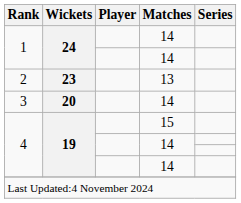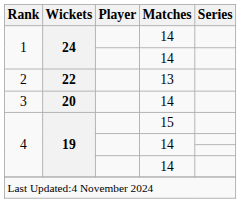 <table class="wikitable">
 <tr>
 <th>Rank</th>
 <th>Wickets</th>
 <th>Player</th>
 <th>Matches</th>
 <th>Series</th>
 </tr>
 <tr>
 <td style="text-align:center" rowspan=2>1</td>
 <th scope=row style=text-align:center; rowspan=2>24</th>
 <td></td>
 <td style="text-align:center">14</td>
 <td></td>
 </tr>
 <tr>
 <td></td>
 <td style="text-align:center">14</td>
 <td></td>
 </tr>
 <tr>
 <td style="text-align:center">2</td>
-<th scope=row style=text-align:center;>23</th>
+<th scope=row style=text-align:center;>22</th>
 <td></td>
 <td style="text-align:center">13</td>
 <td></td>
 </tr>
 <tr>
 <td style="text-align:center">3</td>
 <th scope=row style=text-align:center;>20</th>
 <td></td>
 <td style="text-align:center">14</td>
 <td></td>
 </tr>
 <tr>
 <td style="text-align:center" rowspan=4>4</td>
 <th scope=row style=text-align:center; rowspan=4>19</th>
 <td></td>
 <td style="text-align:center">15</td>
 <td></td>
 </tr>
 <tr>
 <td rowspan=2></td>
 <td style="text-align:center" rowspan=2>14</td>
 <td></td>
 </tr>
 <tr>
 <td></td>
 </tr>
 <tr>
 <td></td>
 <td style="text-align:center">14</td>
 <td></td>
 </tr>
 <tr>
 </tr>
 <tr class=sortbottom>
 <td colspan=6><small>Last Updated:4 November 2024</small></td>
 </tr>
 </table>
